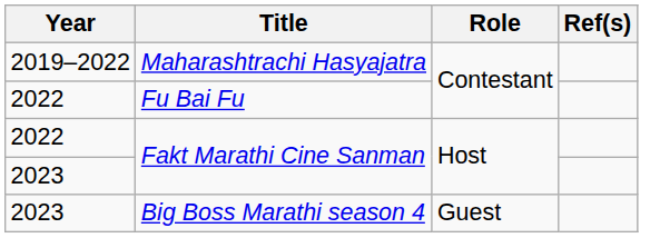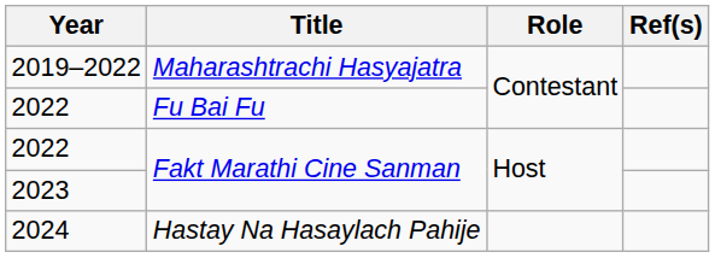 <table class="wikitable sortable">
 <tr>
 <th>Year</th>
 <th>Title</th>
 <th>Role</th>
 <th>Ref(s)</th>
 </tr>
 <tr>
 <td>2019–2022</td>
 <td><em><a href='#'>Maharashtrachi Hasyajatra</a></em></td>
 <td rowspan="2">Contestant</td>
 <td></td>
 </tr>
 <tr>
 <td>2022</td>
 <td><em><a href='#'>Fu Bai Fu</a></em></td>
 <td></td>
 </tr>
 <tr>
 <td>2022</td>
 <td rowspan="2"><em><a href='#'>Fakt Marathi Cine Sanman</a></em></td>
 <td rowspan="2">Host</td>
 <td></td>
 </tr>
 <tr>
 <td>2023</td>
 <td></td>
 </tr>
 <tr>
-<td>2023</td>
-<td><em><a href='#'>Big Boss Marathi season 4</a></em></td>
-<td>Guest</td>
+<td>2024</td>
+<td><em>Hastay Na Hasaylach Pahije</em></td>
+<td></td>
 <td></td>
 </tr>
 </table>
